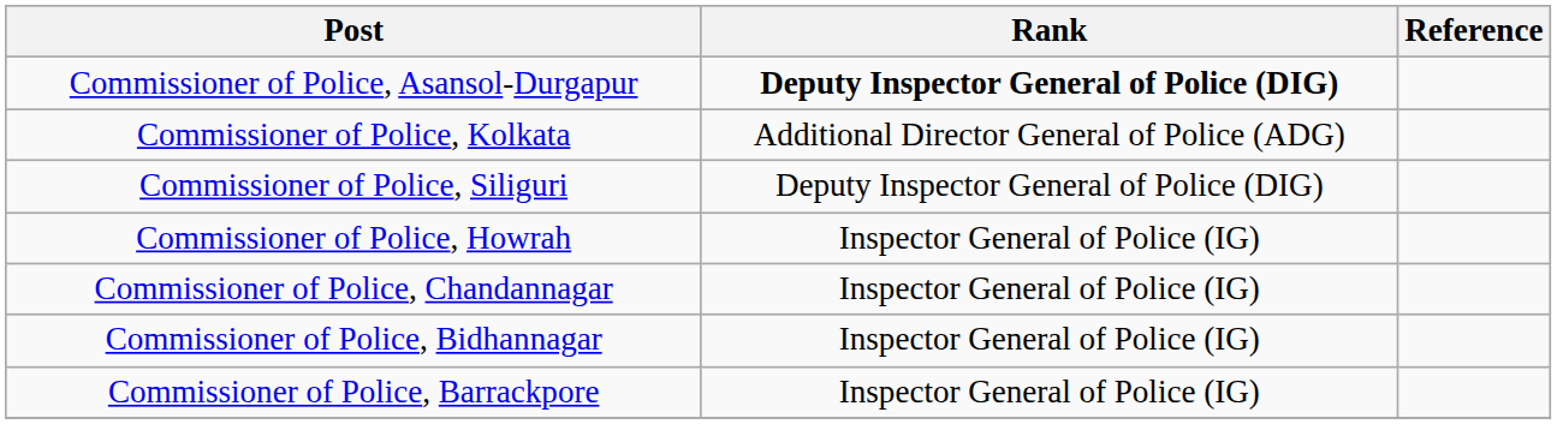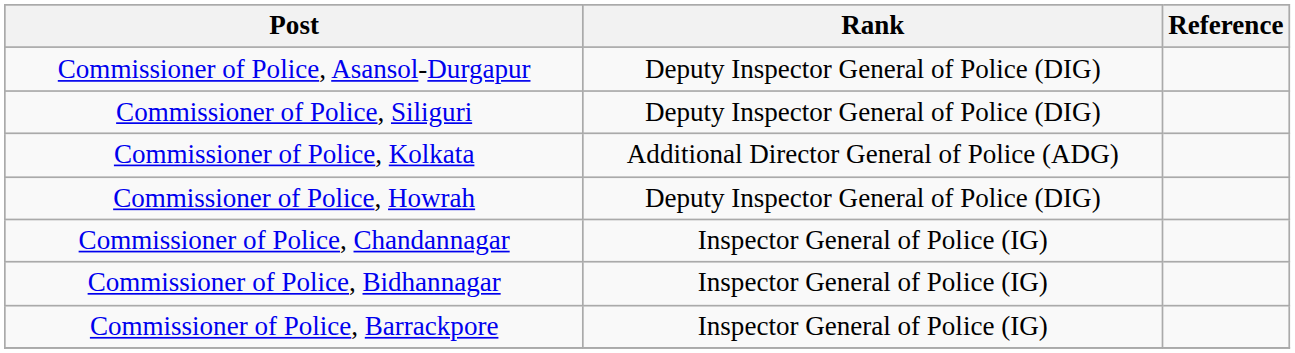 <table class="wikitable" style="text-align:center">
 <tr style="background:#cccccc">
 <th scope="col" style="width: 335px;">Post</th>
 <th scope="col" style="width: 335px;">Rank</th>
 <th scope="col" style="width: 30px;">Reference</th>
 </tr>
 <tr>
 <td><a href='#'>Commissioner of Police</a>, <a href='#'>Asansol</a>-<a href='#'>Durgapur</a></td>
-<td><strong>Deputy Inspector General of Police (DIG)</strong></td>
+<td>Deputy Inspector General of Police (DIG)</td>
+<td></td>
+</tr>
+<tr>
+<td><a href='#'>Commissioner of Police</a>, <a href='#'>Siliguri</a></td>
+<td>Deputy Inspector General of Police (DIG)</td>
 <td></td>
 </tr>
 <tr>
 <td><a href='#'>Commissioner of Police</a>, <a href='#'>Kolkata</a></td>
 <td>Additional Director General of Police (ADG)</td>
 <td></td>
 </tr>
 <tr>
-<td><a href='#'>Commissioner of Police</a>, <a href='#'>Siliguri</a></td>
+<td><a href='#'>Commissioner of Police</a>, <a href='#'>Howrah</a></td>
 <td>Deputy Inspector General of Police (DIG)</td>
-<td></td>
-</tr>
-<tr>
-<td><a href='#'>Commissioner of Police</a>, <a href='#'>Howrah</a></td>
-<td>Inspector General of Police (IG)</td>
 <td></td>
 </tr>
 <tr>
 <td><a href='#'>Commissioner of Police</a>, <a href='#'>Chandannagar</a></td>
 <td>Inspector General of Police (IG)</td>
 <td></td>
 </tr>
 <tr>
 <td><a href='#'>Commissioner of Police</a>, <a href='#'>Bidhannagar</a></td>
 <td>Inspector General of Police (IG)</td>
 <td></td>
 </tr>
 <tr>
 <td><a href='#'>Commissioner of Police</a>, <a href='#'>Barrackpore</a></td>
 <td>Inspector General of Police (IG)</td>
 <td></td>
 </tr>
 <tr>
 </tr>
 </table>
